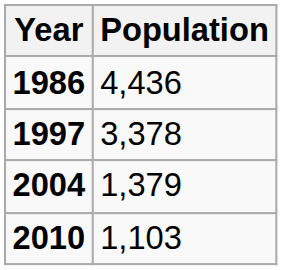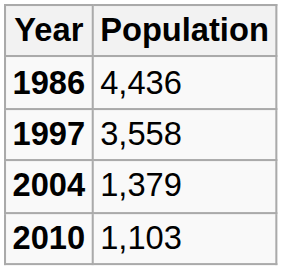 <table class="wikitable">
 <tr>
 <th>Year</th>
 <th>Population</th>
 </tr>
 <tr>
 <td><strong>1986</strong></td>
 <td>4,436</td>
 </tr>
 <tr>
 <td><strong>1997</strong></td>
-<td>3,378</td>
+<td>3,558</td>
 </tr>
 <tr>
 <td><strong>2004</strong></td>
 <td>1,379</td>
 </tr>
 <tr>
 <td><strong>2010</strong></td>
 <td>1,103</td>
 </tr>
 </table>
